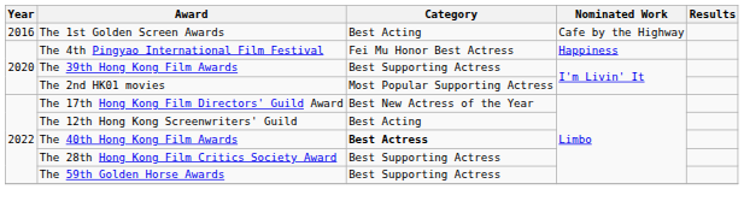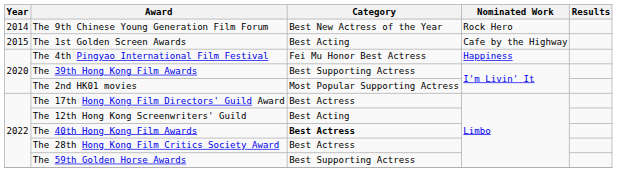 <table class="wikitable">
 <tr>
 <th>Year</th>
 <th>Award</th>
 <th>Category</th>
 <th>Nominated Work</th>
 <th>Results</th>
 </tr>
 <tr>
-<td>2016</td>
+<td>2014</td>
+<td>The 9th Chinese Young Generation Film Forum</td>
+<td>Best New Actress of the Year</td>
+<td>Rock Hero</td>
+<td></td>
+</tr>
+<tr>
+<td>2015</td>
 <td>The 1st Golden Screen Awards</td>
 <td>Best Acting</td>
 <td>Cafe by the Highway</td>
 <td></td>
 </tr>
 <tr>
 <td rowspan=3>2020</td>
 <td>The 4th <a href='#'>Pingyao International Film Festival</a></td>
 <td>Fei Mu Honor Best Actress</td>
 <td><a href='#'>Happiness</a></td>
 <td></td>
 </tr>
 <tr>
 <td>The <a href='#'>39th Hong Kong Film Awards</a></td>
 <td>Best Supporting Actress</td>
 <td rowspan=2><a href='#'>I'm Livin' It</a></td>
 <td></td>
 </tr>
 <tr>
 <td>The 2nd HK01 movies</td>
 <td>Most Popular Supporting Actress</td>
 <td></td>
 </tr>
 <tr>
 <td rowspan=5>2022</td>
 <td>The 17th <a href='#'>Hong Kong Film Directors' Guild</a> Award</td>
-<td>Best New Actress of the Year</td>
+<td>Best Actress</td>
 <td rowspan=5><a href='#'>Limbo</a></td>
 <td></td>
 </tr>
 <tr>
 <td>The 12th Hong Kong Screenwriters' Guild</td>
 <td>Best Acting</td>
 <td></td>
 </tr>
 <tr>
 <td>The <a href='#'>40th Hong Kong Film Awards</a></td>
 <td><strong>Best Actress</strong></td>
 <td></td>
 </tr>
 <tr>
 <td>The 28th <a href='#'>Hong Kong Film Critics Society Award</a></td>
-<td>Best Supporting Actress</td>
+<td>Best Actress</td>
 <td></td>
 </tr>
 <tr>
 <td>The <a href='#'>59th Golden Horse Awards</a></td>
 <td>Best Supporting Actress</td>
 <td></td>
 </tr>
 <tr>
 </tr>
 </table>
